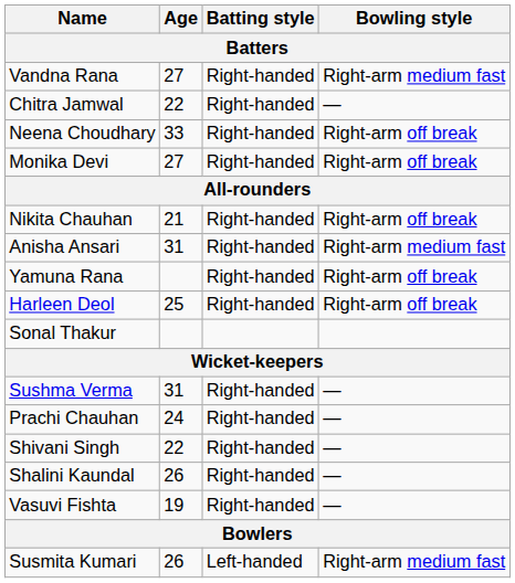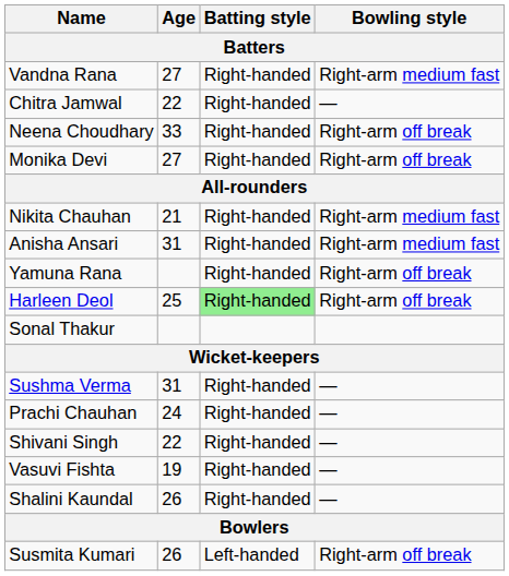 <table class="wikitable">
 <tr>
 <th>Name</th>
 <th>Age</th>
 <th>Batting style</th>
 <th>Bowling style</th>
 </tr>
 <tr>
 <th colspan="4">Batters</th>
 </tr>
 <tr>
 <td>Vandna Rana</td>
 <td>27</td>
 <td>Right-handed</td>
 <td>Right-arm <a href='#'>medium fast</a></td>
 </tr>
 <tr>
 <td>Chitra Jamwal</td>
 <td>22</td>
 <td>Right-handed</td>
 <td>—</td>
 </tr>
 <tr>
 <td>Neena Choudhary</td>
 <td>33</td>
 <td>Right-handed</td>
 <td>Right-arm <a href='#'>off break</a></td>
 </tr>
 <tr>
 <td>Monika Devi</td>
 <td>27</td>
 <td>Right-handed</td>
 <td>Right-arm <a href='#'>off break</a></td>
 </tr>
 <tr>
 <th colspan="4">All-rounders</th>
 </tr>
 <tr>
 <td>Nikita Chauhan</td>
 <td>21</td>
 <td>Right-handed</td>
-<td>Right-arm <a href='#'>off break</a></td>
+<td>Right-arm <a href='#'>medium fast</a></td>
 </tr>
 <tr>
 <td>Anisha Ansari</td>
 <td>31</td>
 <td>Right-handed</td>
 <td>Right-arm <a href='#'>medium fast</a></td>
 </tr>
 <tr>
 <td>Yamuna Rana</td>
 <td></td>
 <td>Right-handed</td>
 <td>Right-arm <a href='#'>off break</a></td>
 </tr>
 <tr>
 <td><a href='#'>Harleen Deol</a></td>
 <td>25</td>
-<td>Right-handed</td>
+<td style="background: lightgreen;">Right-handed</td>
 <td>Right-arm <a href='#'>off break</a></td>
 </tr>
 <tr>
 <td>Sonal Thakur</td>
 <td></td>
 <td></td>
 <td></td>
 </tr>
 <tr>
 <th colspan="4">Wicket-keepers</th>
 </tr>
 <tr>
 <td><a href='#'>Sushma Verma</a></td>
 <td>31</td>
 <td>Right-handed</td>
 <td>—</td>
 </tr>
 <tr>
 <td>Prachi Chauhan</td>
 <td>24</td>
 <td>Right-handed</td>
 <td>—</td>
 </tr>
 <tr>
 <td>Shivani Singh</td>
 <td>22</td>
 <td>Right-handed</td>
 <td>—</td>
 </tr>
 <tr>
-<td>Shalini Kaundal</td>
-<td>26</td>
+<td>Vasuvi Fishta</td>
+<td>19</td>
 <td>Right-handed</td>
 <td>—</td>
 </tr>
 <tr>
-<td>Vasuvi Fishta</td>
-<td>19</td>
+<td>Shalini Kaundal</td>
+<td>26</td>
 <td>Right-handed</td>
 <td>—</td>
 </tr>
 <tr>
 <th colspan="4">Bowlers</th>
 </tr>
 <tr>
 <td>Susmita Kumari</td>
 <td>26</td>
 <td>Left-handed</td>
-<td>Right-arm <a href='#'>medium fast</a></td>
+<td>Right-arm <a href='#'>off break</a></td>
 </tr>
 </table>
